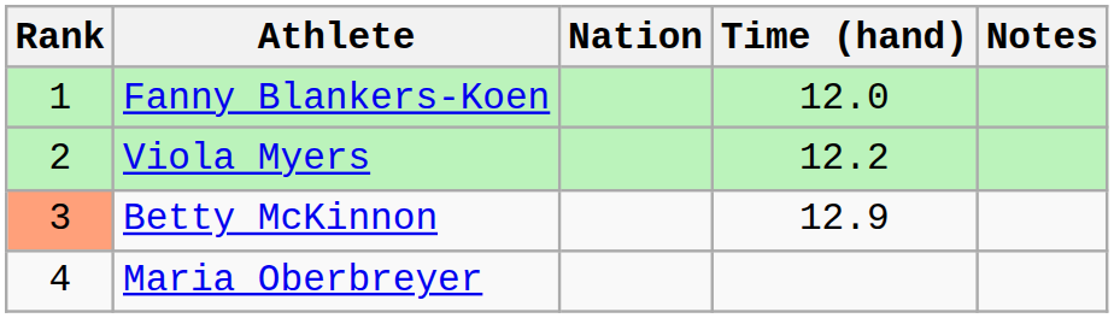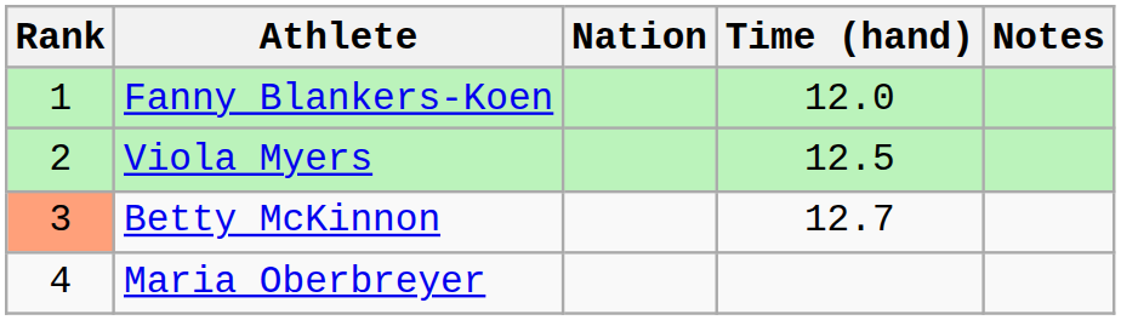 <table class="wikitable sortable" style="text-align:center">
 <tr>
 <th>Rank</th>
 <th>Athlete</th>
 <th>Nation</th>
 <th>Time (hand)</th>
 <th>Notes</th>
 </tr>
 <tr bgcolor=#bbf3bb>
 <td>1</td>
 <td align=left><a href='#'>Fanny Blankers-Koen</a></td>
 <td align=left></td>
 <td>12.0</td>
 <td></td>
 </tr>
 <tr bgcolor=#bbf3bb>
 <td>2</td>
 <td align=left><a href='#'>Viola Myers</a></td>
 <td align=left></td>
-<td>12.2</td>
+<td>12.5</td>
 <td></td>
 </tr>
 <tr>
 <td style="background: lightsalmon;">3</td>
 <td align=left><a href='#'>Betty McKinnon</a></td>
 <td align=left></td>
-<td>12.9</td>
+<td>12.7</td>
 <td></td>
 </tr>
 <tr>
 <td>4</td>
 <td align=left><a href='#'>Maria Oberbreyer</a></td>
 <td align=left></td>
 <td></td>
 <td></td>
 </tr>
 </table>
